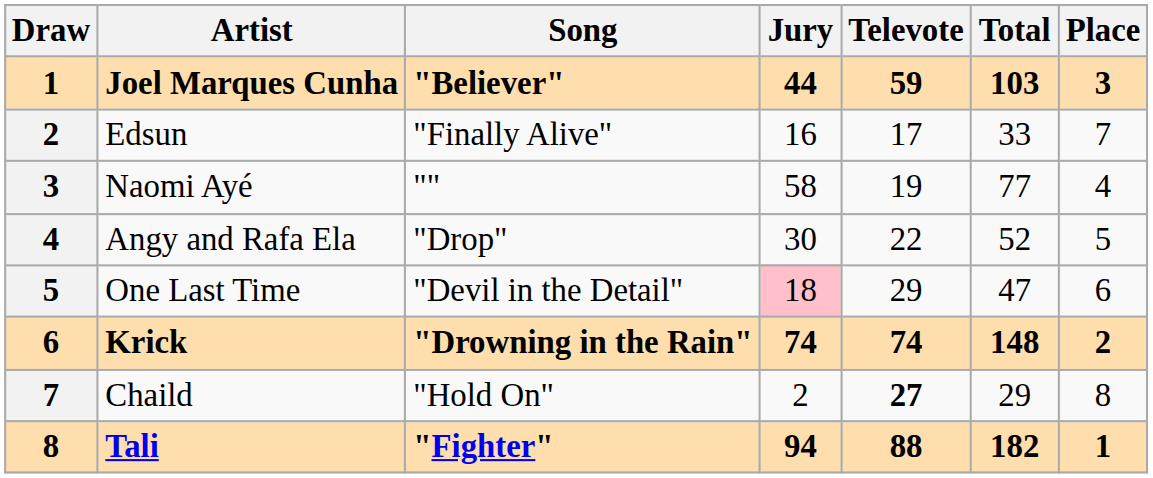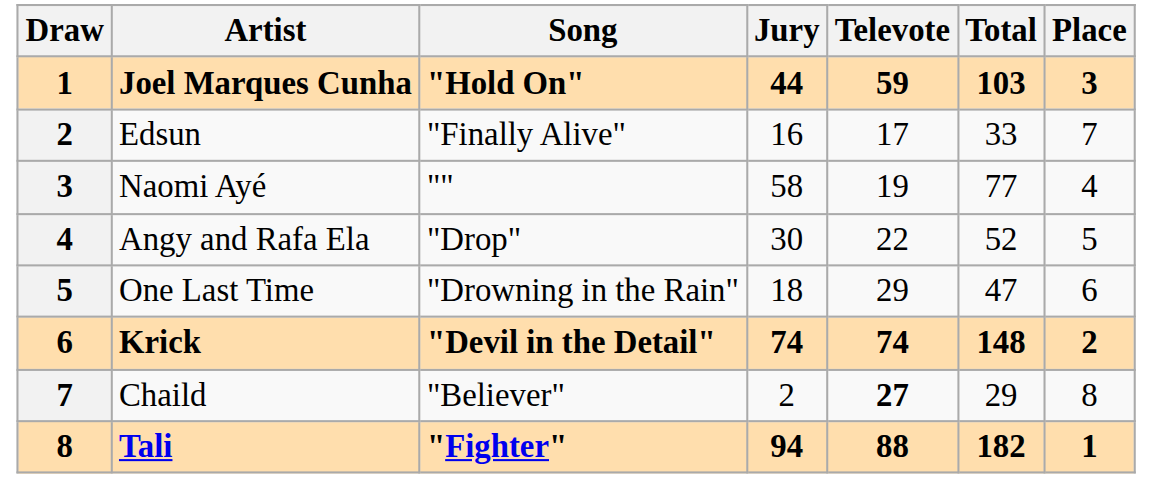 <table class="sortable wikitable nowraplinks plainrowheaders" style="margin: 1em auto 1em auto; text-align:center">
 <tr>
 <th scope="col">Draw</th>
 <th scope="col">Artist</th>
 <th scope="col">Song</th>
 <th scope="col">Jury</th>
 <th scope="col">Televote</th>
 <th scope="col">Total</th>
 <th scope="col">Place</th>
 </tr>
 <tr style="font-weight:bold; background:navajowhite;">
 <th scope="row" style="text-align:center; font-weight:bold; background:navajowhite">1</th>
 <td align="left">Joel Marques Cunha</td>
-<td align="left">"Believer"</td>
+<td align="left">"Hold On"</td>
 <td>44</td>
 <td>59</td>
 <td>103</td>
 <td>3</td>
 </tr>
 <tr>
 <th scope="row" style="text-align:center;">2</th>
 <td align="left">Edsun</td>
 <td align="left">"Finally Alive"</td>
 <td>16</td>
 <td>17</td>
 <td>33</td>
 <td>7</td>
 </tr>
 <tr>
 <th scope="row" style="text-align:center;">3</th>
 <td align="left">Naomi Ayé</td>
 <td align="left">""</td>
 <td>58</td>
 <td>19</td>
 <td>77</td>
 <td>4</td>
 </tr>
 <tr>
 <th scope="row" style="text-align:center;">4</th>
 <td align="left">Angy and Rafa Ela</td>
 <td align="left">"Drop"</td>
 <td>30</td>
 <td>22</td>
 <td>52</td>
 <td>5</td>
 </tr>
 <tr>
 <th scope="row" style="text-align:center;">5</th>
 <td align="left">One Last Time</td>
-<td align="left">"Devil in the Detail"</td>
-<td style="background: pink;">18</td>
+<td align="left">"Drowning in the Rain"</td>
+<td>18</td>
 <td>29</td>
 <td>47</td>
 <td>6</td>
 </tr>
 <tr style="font-weight:bold; background:navajowhite;">
 <th scope="row" style="text-align:center; font-weight:bold; background:navajowhite">6</th>
 <td align="left">Krick</td>
-<td align="left">"Drowning in the Rain"</td>
+<td align="left">"Devil in the Detail"</td>
 <td>74</td>
 <td>74</td>
 <td>148</td>
 <td>2</td>
 </tr>
 <tr>
 <th scope="row" style="text-align:center;">7</th>
 <td align="left">Chaild</td>
-<td align="left">"Hold On"</td>
+<td align="left">"Believer"</td>
 <td>2</td>
 <td><strong>27</strong></td>
 <td>29</td>
 <td>8</td>
 </tr>
 <tr style="font-weight:bold; background:navajowhite;">
 <th scope="row" style="text-align:center; font-weight:bold; background:navajowhite">8</th>
 <td align="left"><a href='#'>Tali</a></td>
 <td align="left">"<a href='#'>Fighter</a>"</td>
 <td>94</td>
 <td>88</td>
 <td>182</td>
 <td>1</td>
 </tr>
 </table>
